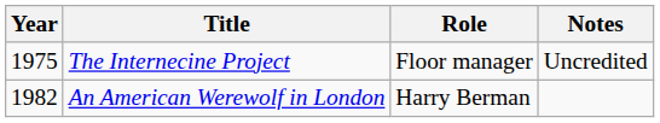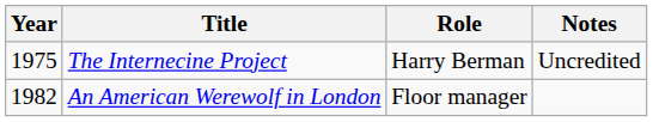 <table class="wikitable">
 <tr>
 <th>Year</th>
 <th>Title</th>
 <th>Role</th>
 <th>Notes</th>
 </tr>
 <tr>
 <td>1975</td>
 <td><em><a href='#'>The Internecine Project</a></em></td>
-<td>Floor manager</td>
+<td>Harry Berman</td>
 <td>Uncredited</td>
 </tr>
 <tr>
 <td>1982</td>
 <td><em><a href='#'>An American Werewolf in London</a></em></td>
-<td>Harry Berman</td>
+<td>Floor manager</td>
 <td></td>
 </tr>
 </table>
